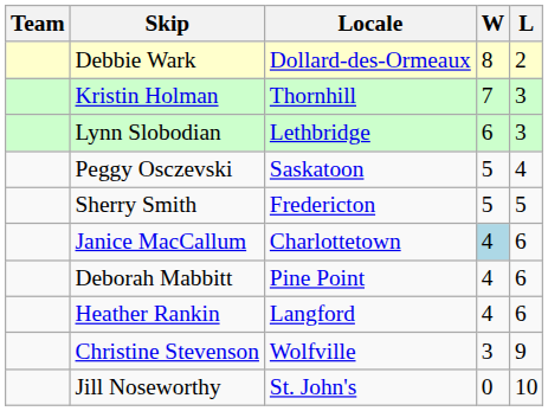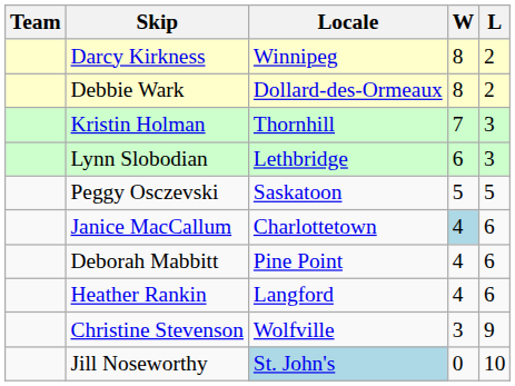 <table class="wikitable" border="1">
 <tr>
 <th>Team</th>
 <th>Skip</th>
 <th>Locale</th>
 <th>W</th>
 <th>L</th>
+</tr>
+<tr bgcolor=#ffffcc>
+<td></td>
+<td><a href='#'>Darcy Kirkness</a></td>
+<td><a href='#'>Winnipeg</a></td>
+<td>8</td>
+<td>2</td>
 </tr>
 <tr bgcolor=#ffffcc>
 <td></td>
 <td>Debbie Wark</td>
 <td><a href='#'>Dollard-des-Ormeaux</a></td>
 <td>8</td>
 <td>2</td>
 </tr>
 <tr bgcolor=#ccffcc>
 <td></td>
 <td><a href='#'>Kristin Holman</a></td>
 <td><a href='#'>Thornhill</a></td>
 <td>7</td>
 <td>3</td>
 </tr>
 <tr bgcolor=#ccffcc>
 <td></td>
 <td>Lynn Slobodian</td>
 <td><a href='#'>Lethbridge</a></td>
 <td>6</td>
 <td>3</td>
 </tr>
 <tr>
 <td></td>
 <td>Peggy Osczevski</td>
 <td><a href='#'>Saskatoon</a></td>
-<td>5</td>
-<td>4</td>
-</tr>
-<tr>
-<td></td>
-<td>Sherry Smith</td>
-<td><a href='#'>Fredericton</a></td>
 <td>5</td>
 <td>5</td>
 </tr>
 <tr>
 <td></td>
 <td><a href='#'>Janice MacCallum</a></td>
 <td><a href='#'>Charlottetown</a></td>
 <td style="background: lightblue;">4</td>
 <td>6</td>
 </tr>
 <tr>
 <td></td>
 <td>Deborah Mabbitt</td>
 <td><a href='#'>Pine Point</a></td>
 <td>4</td>
 <td>6</td>
 </tr>
 <tr>
 <td></td>
 <td><a href='#'>Heather Rankin</a></td>
 <td><a href='#'>Langford</a></td>
 <td>4</td>
 <td>6</td>
 </tr>
 <tr>
 <td></td>
 <td><a href='#'>Christine Stevenson</a></td>
 <td><a href='#'>Wolfville</a></td>
 <td>3</td>
 <td>9</td>
 </tr>
 <tr>
 <td></td>
 <td>Jill Noseworthy</td>
-<td><a href='#'>St. John's</a></td>
+<td style="background: lightblue;"><a href='#'>St. John's</a></td>
 <td>0</td>
 <td>10</td>
 </tr>
 </table>
